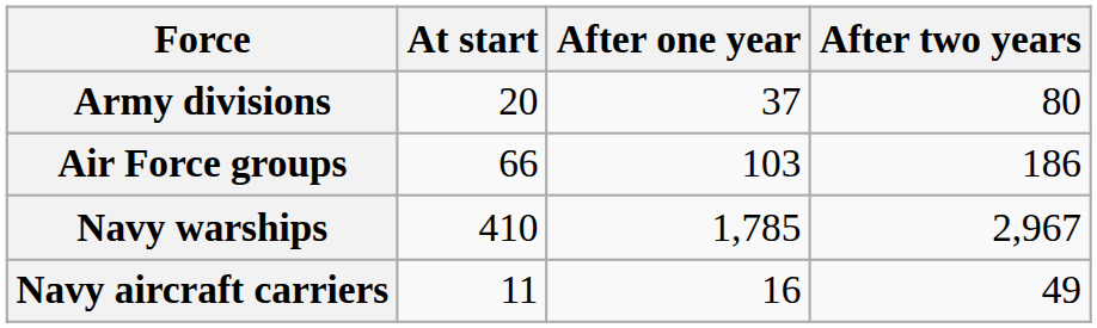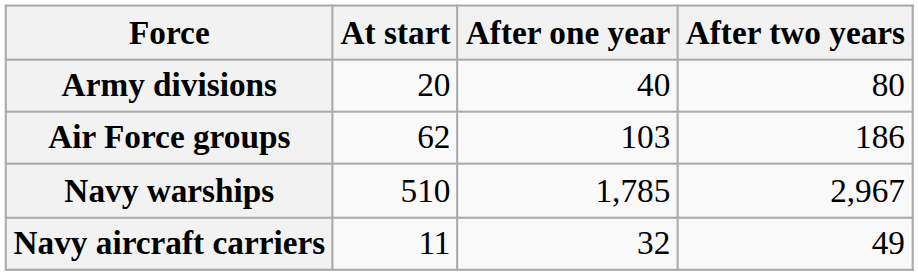 <table class="wikitable" style="float: right; border: 1px solid #BBB; margin: .46em 0 0 .2em;">
 <tr>
 <th scope="col">Force</th>
 <th scope="col">At start</th>
 <th scope="col">After one year</th>
 <th scope="col">After two years</th>
 </tr>
 <tr>
 <th scope="row">Army divisions</th>
 <td style="text-align: right;">20</td>
-<td style="text-align: right;">37</td>
+<td style="text-align: right;">40</td>
 <td style="text-align: right;">80</td>
 </tr>
 <tr>
 <th scope="row">Air Force groups</th>
-<td style="text-align: right;">66</td>
+<td style="text-align: right;">62</td>
 <td style="text-align: right;">103</td>
 <td style="text-align: right;">186</td>
 </tr>
 <tr>
 <th scope="row">Navy warships</th>
-<td style="text-align: right;">410</td>
+<td style="text-align: right;">510</td>
 <td style="text-align: right;">1,785</td>
 <td style="text-align: right;">2,967</td>
 </tr>
 <tr>
 <th scope="row">Navy aircraft carriers</th>
 <td style="text-align: right;">11</td>
-<td style="text-align: right;">16</td>
+<td style="text-align: right;">32</td>
 <td style="text-align: right;">49</td>
 </tr>
 </table>
